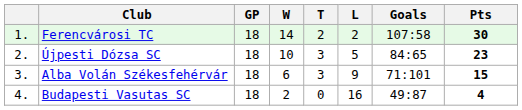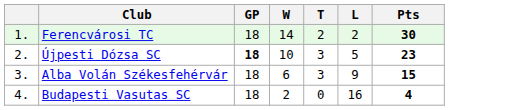 <table class="wikitable">
 <tr>
 <th width="30"></th>
 <th width="200">Club</th>
 <th width="30">GP</th>
 <th width="30">W</th>
 <th width="30">T</th>
 <th width="30">L</th>
-<th width="70">Goals</th>
 <th width="70">Pts</th>
 </tr>
 <tr bgcolor="#e6fae6" align="center">
 <td>1.</td>
 <td align="left"><a href='#'>Ferencvárosi TC</a></td>
 <td>18</td>
 <td>14</td>
 <td>2</td>
 <td>2</td>
-<td>107:58</td>
 <td><strong>30</strong></td>
 </tr>
 <tr bgcolor="#FFFFFF" align="center">
 <td>2.</td>
 <td align="left"><a href='#'>Újpesti Dózsa SC</a></td>
-<td>18</td>
+<td><strong>18</strong></td>
 <td>10</td>
 <td>3</td>
 <td>5</td>
-<td>84:65</td>
 <td><strong>23</strong></td>
 </tr>
 <tr bgcolor="#FFFFFF" align="center">
 <td>3.</td>
 <td align="left"><a href='#'>Alba Volán Székesfehérvár</a></td>
 <td>18</td>
 <td>6</td>
 <td>3</td>
 <td>9</td>
-<td>71:101</td>
 <td><strong>15</strong></td>
 </tr>
 <tr bgcolor="#FFFFFF" align="center">
 <td>4.</td>
 <td align="left"><a href='#'>Budapesti Vasutas SC</a></td>
 <td>18</td>
 <td>2</td>
 <td>0</td>
 <td>16</td>
-<td>49:87</td>
 <td><strong>4</strong></td>
 </tr>
 </table>
